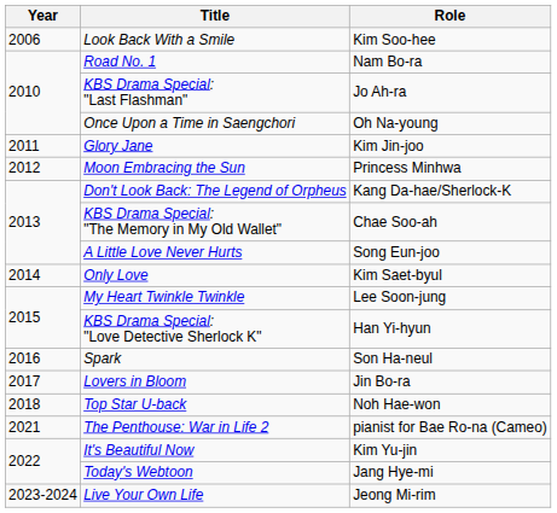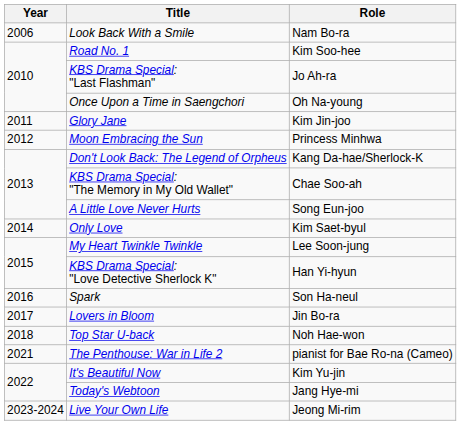 <table class="wikitable sortable">
 <tr>
 <th>Year</th>
 <th>Title</th>
 <th>Role</th>
 </tr>
 <tr>
 <td>2006</td>
 <td><em>Look Back With a Smile</em></td>
-<td>Kim Soo-hee</td>
+<td>Nam Bo-ra</td>
 </tr>
 <tr>
 <td rowspan=3>2010</td>
 <td><em><a href='#'>Road No. 1</a></em></td>
-<td>Nam Bo-ra</td>
+<td>Kim Soo-hee</td>
 </tr>
 <tr>
 <td><em><a href='#'>KBS Drama Special</a>:</em><br>"Last Flashman"</td>
 <td>Jo Ah-ra</td>
 </tr>
 <tr>
 <td><em>Once Upon a Time in Saengchori</em></td>
 <td>Oh Na-young</td>
 </tr>
 <tr>
 <td>2011</td>
 <td><em><a href='#'>Glory Jane</a></em></td>
 <td>Kim Jin-joo</td>
 </tr>
 <tr>
 <td>2012</td>
 <td><em><a href='#'>Moon Embracing the Sun</a></em></td>
 <td>Princess Minhwa</td>
 </tr>
 <tr>
 <td rowspan=3>2013</td>
 <td><em><a href='#'>Don't Look Back: The Legend of Orpheus</a></em></td>
 <td>Kang Da-hae/Sherlock-K</td>
 </tr>
 <tr>
 <td><em><a href='#'>KBS Drama Special</a>:</em><br>"The Memory in My Old Wallet"</td>
 <td>Chae Soo-ah</td>
 </tr>
 <tr>
 <td><em><a href='#'>A Little Love Never Hurts</a></em></td>
 <td>Song Eun-joo</td>
 </tr>
 <tr>
 <td>2014</td>
 <td><em><a href='#'>Only Love</a></em></td>
 <td>Kim Saet-byul</td>
 </tr>
 <tr>
 <td rowspan=2>2015</td>
 <td><em><a href='#'>My Heart Twinkle Twinkle</a></em></td>
 <td>Lee Soon-jung</td>
 </tr>
 <tr>
 <td><em><a href='#'>KBS Drama Special</a>:</em><br>"Love Detective Sherlock K"</td>
 <td>Han Yi-hyun</td>
 </tr>
 <tr>
 <td rowspan=1>2016</td>
 <td><em>Spark</em></td>
 <td>Son Ha-neul</td>
 </tr>
 <tr>
 <td rowspan=1>2017</td>
 <td><em><a href='#'>Lovers in Bloom</a></em></td>
 <td>Jin Bo-ra</td>
 </tr>
 <tr>
 <td rowspan=1>2018</td>
 <td><em><a href='#'>Top Star U-back</a></em></td>
 <td>Noh Hae-won</td>
 </tr>
 <tr>
 <td>2021</td>
 <td><em><a href='#'>The Penthouse: War in Life 2</a></em></td>
 <td>pianist for Bae Ro-na (Cameo) </td>
 </tr>
 <tr>
 <td rowspan=2>2022</td>
 <td><em><a href='#'>It's Beautiful Now</a></em></td>
 <td>Kim Yu-jin</td>
 </tr>
 <tr>
 <td><em><a href='#'>Today's Webtoon</a></em></td>
 <td>Jang Hye-mi</td>
 </tr>
 <tr>
 <td>2023-2024</td>
 <td><em><a href='#'>Live Your Own Life</a></em></td>
 <td>Jeong Mi-rim</td>
 </tr>
 </table>
